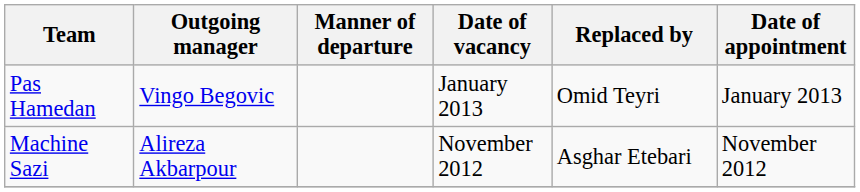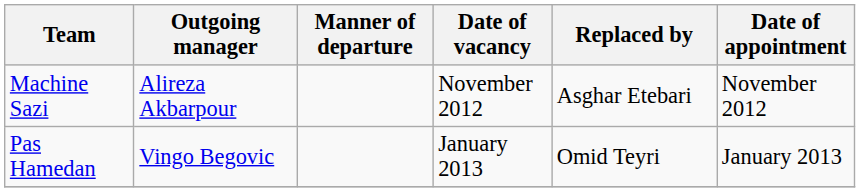 <table class="wikitable">
 <tr>
 <th width=140>Team</th>
 <th width=200>Outgoing manager</th>
 <th width=140>Manner of departure</th>
 <th width=100>Date of vacancy</th>
 <th width=220>Replaced by</th>
 <th width=100>Date of appointment</th>
 </tr>
 <tr>
+<td align="left"><a href='#'>Machine Sazi</a></td>
+<td> <a href='#'>Alireza Akbarpour</a></td>
+<td></td>
+<td>November 2012</td>
+<td> Asghar Etebari</td>
+<td>November 2012</td>
+</tr>
+<tr>
 <td align="left"><a href='#'>Pas Hamedan</a></td>
 <td> <a href='#'>Vingo Begovic</a></td>
 <td></td>
 <td>January 2013</td>
 <td> Omid Teyri</td>
 <td>January 2013</td>
 </tr>
 <tr>
-<td align="left"><a href='#'>Machine Sazi</a></td>
-<td> <a href='#'>Alireza Akbarpour</a></td>
-<td></td>
-<td>November 2012</td>
-<td> Asghar Etebari</td>
-<td>November 2012</td>
-</tr>
-<tr>
 </tr>
 </table>
